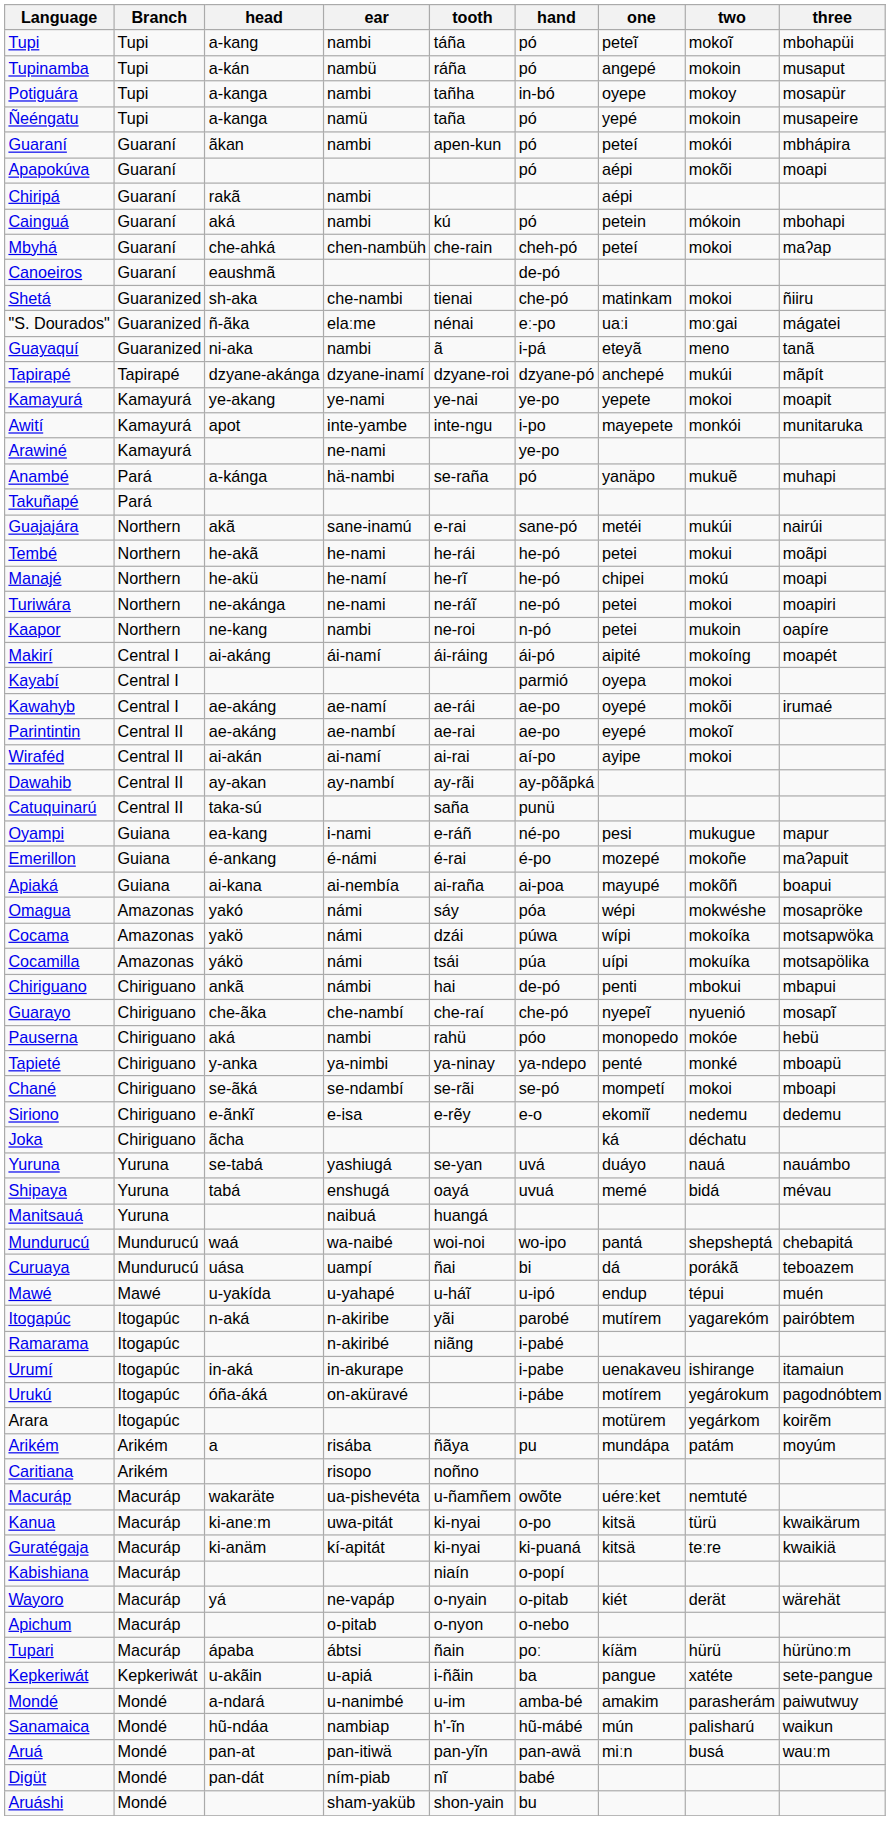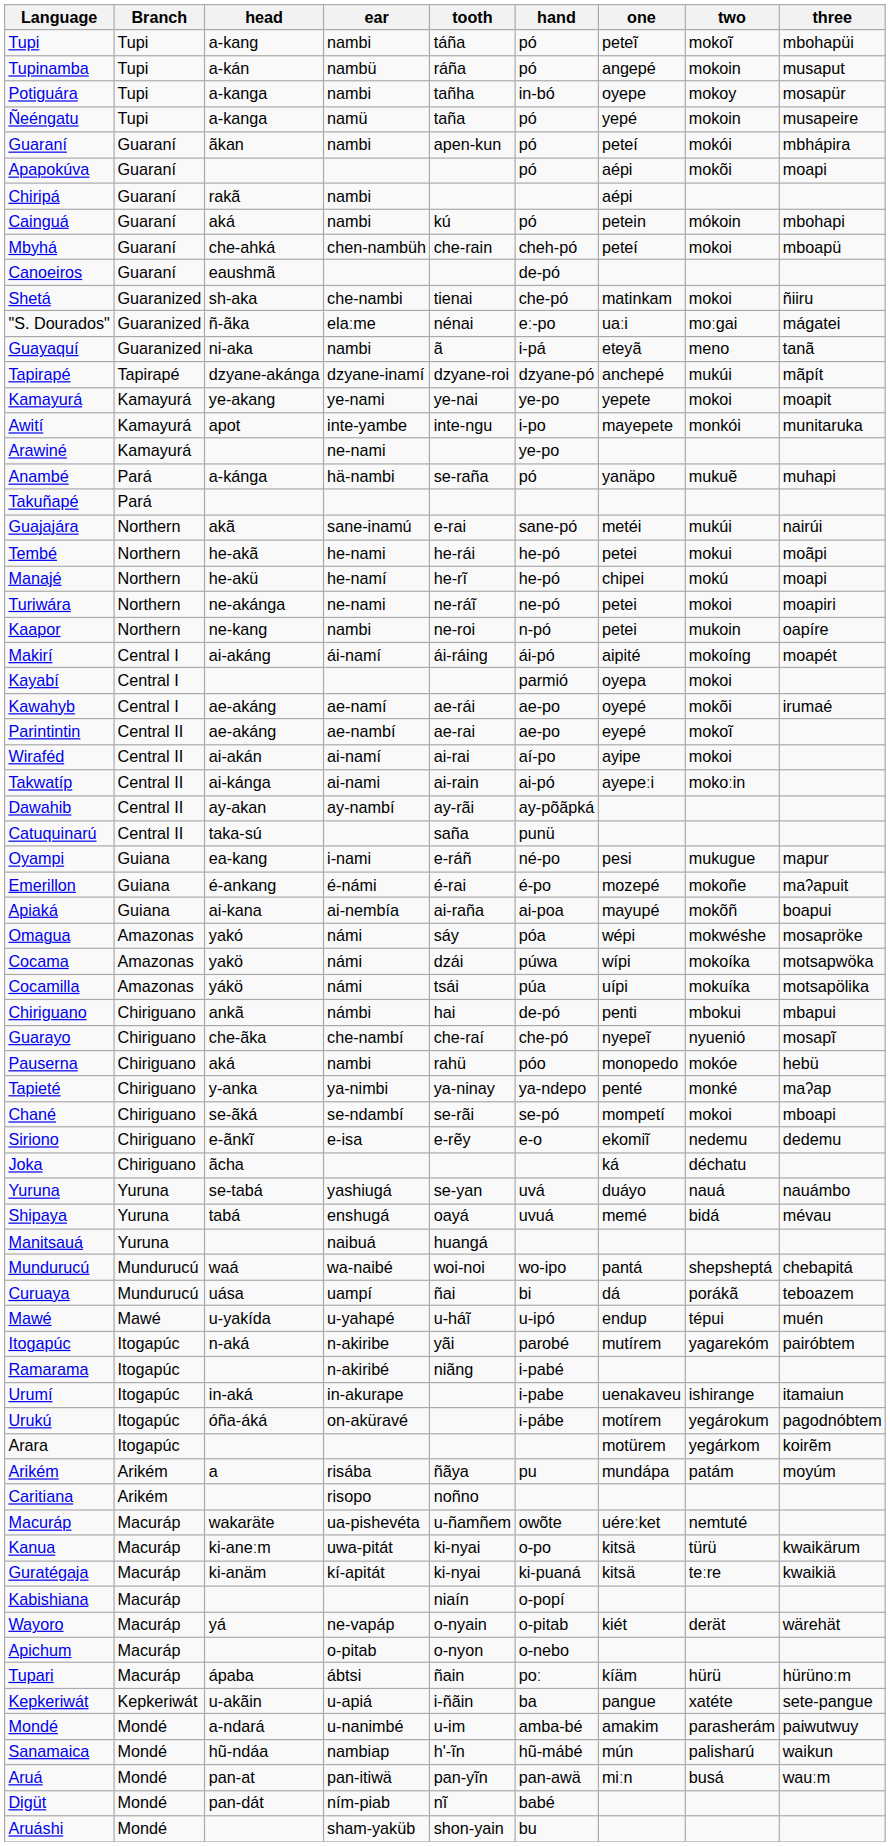 <table class="wikitable sortable" style="font-size: 85%">
 <tr>
 <th>Language</th>
 <th>Branch</th>
 <th>head</th>
 <th>ear</th>
 <th>tooth</th>
 <th>hand</th>
 <th>one</th>
 <th>two</th>
 <th>three</th>
 </tr>
 <tr>
 <td><a href='#'>Tupi</a></td>
 <td>Tupi</td>
 <td>a-kang</td>
 <td>nambi</td>
 <td>táña</td>
 <td>pó</td>
 <td>peteĩ</td>
 <td>mokoĩ</td>
 <td>mbohapüi</td>
 </tr>
 <tr>
 <td><a href='#'>Tupinamba</a></td>
 <td>Tupi</td>
 <td>a-kán</td>
 <td>nambü</td>
 <td>ráña</td>
 <td>pó</td>
 <td>angepé</td>
 <td>mokoin</td>
 <td>musaput</td>
 </tr>
 <tr>
 <td><a href='#'>Potiguára</a></td>
 <td>Tupi</td>
 <td>a-kanga</td>
 <td>nambi</td>
 <td>tañha</td>
 <td>in-bó</td>
 <td>oyepe</td>
 <td>mokoy</td>
 <td>mosapür</td>
 </tr>
 <tr>
 <td><a href='#'>Ñeéngatu</a></td>
 <td>Tupi</td>
 <td>a-kanga</td>
 <td>namü</td>
 <td>taña</td>
 <td>pó</td>
 <td>yepé</td>
 <td>mokoin</td>
 <td>musapeire</td>
 </tr>
 <tr>
 <td><a href='#'>Guaraní</a></td>
 <td>Guaraní</td>
 <td>ãkan</td>
 <td>nambi</td>
 <td>apen-kun</td>
 <td>pó</td>
 <td>peteí</td>
 <td>mokói</td>
 <td>mbhápira</td>
 </tr>
 <tr>
 <td><a href='#'>Apapokúva</a></td>
 <td>Guaraní</td>
 <td></td>
 <td></td>
 <td></td>
 <td>pó</td>
 <td>aépi</td>
 <td>mokõi</td>
 <td>moapi</td>
 </tr>
 <tr>
 <td><a href='#'>Chiripá</a></td>
 <td>Guaraní</td>
 <td>rakã</td>
 <td>nambi</td>
 <td></td>
 <td></td>
 <td>aépi</td>
 <td></td>
 <td></td>
 </tr>
 <tr>
 <td><a href='#'>Cainguá</a></td>
 <td>Guaraní</td>
 <td>aká</td>
 <td>nambi</td>
 <td>kú</td>
 <td>pó</td>
 <td>petein</td>
 <td>mókoin</td>
 <td>mbohapi</td>
 </tr>
 <tr>
 <td><a href='#'>Mbyhá</a></td>
 <td>Guaraní</td>
 <td>che-ahká</td>
 <td>chen-nambüh</td>
 <td>che-rain</td>
 <td>cheh-pó</td>
 <td>peteí</td>
 <td>mokoi</td>
-<td>maʔap</td>
+<td>mboapü</td>
 </tr>
 <tr>
 <td><a href='#'>Canoeiros</a></td>
 <td>Guaraní</td>
 <td>eaushmã</td>
 <td></td>
 <td></td>
 <td>de-pó</td>
 <td></td>
 <td></td>
 <td></td>
 </tr>
 <tr>
 <td><a href='#'>Shetá</a></td>
 <td>Guaranized</td>
 <td>sh-aka</td>
 <td>che-nambi</td>
 <td>tienai</td>
 <td>che-pó</td>
 <td>matinkam</td>
 <td>mokoi</td>
 <td>ñiiru</td>
 </tr>
 <tr>
 <td>"S. Dourados"</td>
 <td>Guaranized</td>
 <td>ñ-ãka</td>
 <td>elaːme</td>
 <td>nénai</td>
 <td>eː-po</td>
 <td>uaːi</td>
 <td>moːgai</td>
 <td>mágatei</td>
 </tr>
 <tr>
 <td><a href='#'>Guayaquí</a></td>
 <td>Guaranized</td>
 <td>ni-aka</td>
 <td>nambi</td>
 <td>ã</td>
 <td>i-pá</td>
 <td>eteyã</td>
 <td>meno</td>
 <td>tanã</td>
 </tr>
 <tr>
 <td><a href='#'>Tapirapé</a></td>
 <td>Tapirapé</td>
 <td>dzyane-akánga</td>
 <td>dzyane-inamí</td>
 <td>dzyane-roi</td>
 <td>dzyane-pó</td>
 <td>anchepé</td>
 <td>mukúi</td>
 <td>mãpít</td>
 </tr>
 <tr>
 <td><a href='#'>Kamayurá</a></td>
 <td>Kamayurá</td>
 <td>ye-akang</td>
 <td>ye-nami</td>
 <td>ye-nai</td>
 <td>ye-po</td>
 <td>yepete</td>
 <td>mokoi</td>
 <td>moapit</td>
 </tr>
 <tr>
 <td><a href='#'>Awití</a></td>
 <td>Kamayurá</td>
 <td>apot</td>
 <td>inte-yambe</td>
 <td>inte-ngu</td>
 <td>i-po</td>
 <td>mayepete</td>
 <td>monkói</td>
 <td>munitaruka</td>
 </tr>
 <tr>
 <td><a href='#'>Arawiné</a></td>
 <td>Kamayurá</td>
 <td></td>
 <td>ne-nami</td>
 <td></td>
 <td>ye-po</td>
 <td></td>
 <td></td>
 <td></td>
 </tr>
 <tr>
 <td><a href='#'>Anambé</a></td>
 <td>Pará</td>
 <td>a-kánga</td>
 <td>hä-nambi</td>
 <td>se-raña</td>
 <td>pó</td>
 <td>yanäpo</td>
 <td>mukuẽ</td>
 <td>muhapi</td>
 </tr>
 <tr>
 <td><a href='#'>Takuñapé</a></td>
 <td>Pará</td>
 <td></td>
 <td></td>
 <td></td>
 <td></td>
 <td></td>
 <td></td>
 <td></td>
 </tr>
 <tr>
 <td><a href='#'>Guajajára</a></td>
 <td>Northern</td>
 <td>akã</td>
 <td>sane-inamú</td>
 <td>e-rai</td>
 <td>sane-pó</td>
 <td>metéi</td>
 <td>mukúi</td>
 <td>nairúi</td>
 </tr>
 <tr>
 <td><a href='#'>Tembé</a></td>
 <td>Northern</td>
 <td>he-akã</td>
 <td>he-nami</td>
 <td>he-rái</td>
 <td>he-pó</td>
 <td>petei</td>
 <td>mokui</td>
 <td>moãpi</td>
 </tr>
 <tr>
 <td><a href='#'>Manajé</a></td>
 <td>Northern</td>
 <td>he-akü</td>
 <td>he-namí</td>
 <td>he-rĩ</td>
 <td>he-pó</td>
 <td>chipei</td>
 <td>mokú</td>
 <td>moapi</td>
 </tr>
 <tr>
 <td><a href='#'>Turiwára</a></td>
 <td>Northern</td>
 <td>ne-akánga</td>
 <td>ne-nami</td>
 <td>ne-ráĩ</td>
 <td>ne-pó</td>
 <td>petei</td>
 <td>mokoi</td>
 <td>moapiri</td>
 </tr>
 <tr>
 <td><a href='#'>Kaapor</a></td>
 <td>Northern</td>
 <td>ne-kang</td>
 <td>nambi</td>
 <td>ne-roi</td>
 <td>n-pó</td>
 <td>petei</td>
 <td>mukoin</td>
 <td>oapíre</td>
 </tr>
 <tr>
 <td><a href='#'>Makirí</a></td>
 <td>Central I</td>
 <td>ai-akáng</td>
 <td>ái-namí</td>
 <td>ái-ráing</td>
 <td>ái-pó</td>
 <td>aipité</td>
 <td>mokoíng</td>
 <td>moapét</td>
 </tr>
 <tr>
 <td><a href='#'>Kayabí</a></td>
 <td>Central I</td>
 <td></td>
 <td></td>
 <td></td>
 <td>parmió</td>
 <td>oyepa</td>
 <td>mokoi</td>
 <td></td>
 </tr>
 <tr>
 <td><a href='#'>Kawahyb</a></td>
 <td>Central I</td>
 <td>ae-akáng</td>
 <td>ae-namí</td>
 <td>ae-rái</td>
 <td>ae-po</td>
 <td>oyepé</td>
 <td>mokõi</td>
 <td>irumaé</td>
 </tr>
 <tr>
 <td><a href='#'>Parintintin</a></td>
 <td>Central II</td>
 <td>ae-akáng</td>
 <td>ae-nambí</td>
 <td>ae-rai</td>
 <td>ae-po</td>
 <td>eyepé</td>
 <td>mokoĩ</td>
 <td></td>
 </tr>
 <tr>
 <td><a href='#'>Wiraféd</a></td>
 <td>Central II</td>
 <td>ai-akán</td>
 <td>ai-namí</td>
 <td>ai-rai</td>
 <td>aí-po</td>
 <td>ayipe</td>
 <td>mokoi</td>
 <td></td>
 </tr>
 <tr>
+<td><a href='#'>Takwatíp</a></td>
+<td>Central II</td>
+<td>ai-kánga</td>
+<td>ai-nami</td>
+<td>ai-rain</td>
+<td>ai-pó</td>
+<td>ayepeːi</td>
+<td>mokoːin</td>
+<td></td>
+</tr>
+<tr>
 <td><a href='#'>Dawahib</a></td>
 <td>Central II</td>
 <td>ay-akan</td>
 <td>ay-nambí</td>
 <td>ay-rãi</td>
 <td>ay-põãpká</td>
 <td></td>
 <td></td>
 <td></td>
 </tr>
 <tr>
 <td><a href='#'>Catuquinarú</a></td>
 <td>Central II</td>
 <td>taka-sú</td>
 <td></td>
 <td>saña</td>
 <td>punü</td>
 <td></td>
 <td></td>
 <td></td>
 </tr>
 <tr>
 <td><a href='#'>Oyampi</a></td>
 <td>Guiana</td>
 <td>ea-kang</td>
 <td>i-nami</td>
 <td>e-ráñ</td>
 <td>né-po</td>
 <td>pesi</td>
 <td>mukugue</td>
 <td>mapur</td>
 </tr>
 <tr>
 <td><a href='#'>Emerillon</a></td>
 <td>Guiana</td>
 <td>é-ankang</td>
 <td>é-námi</td>
 <td>é-rai</td>
 <td>é-po</td>
 <td>mozepé</td>
 <td>mokoñe</td>
 <td>maʔapuit</td>
 </tr>
 <tr>
 <td><a href='#'>Apiaká</a></td>
 <td>Guiana</td>
 <td>ai-kana</td>
 <td>ai-nembía</td>
 <td>ai-raña</td>
 <td>ai-poa</td>
 <td>mayupé</td>
 <td>mokõñ</td>
 <td>boapui</td>
 </tr>
 <tr>
 <td><a href='#'>Omagua</a></td>
 <td>Amazonas</td>
 <td>yakó</td>
 <td>námi</td>
 <td>sáy</td>
 <td>póa</td>
 <td>wépi</td>
 <td>mokwéshe</td>
 <td>mosapröke</td>
 </tr>
 <tr>
 <td><a href='#'>Cocama</a></td>
 <td>Amazonas</td>
 <td>yakö</td>
 <td>námi</td>
 <td>dzái</td>
 <td>púwa</td>
 <td>wípi</td>
 <td>mokoíka</td>
 <td>motsapwöka</td>
 </tr>
 <tr>
 <td><a href='#'>Cocamilla</a></td>
 <td>Amazonas</td>
 <td>yákö</td>
 <td>námi</td>
 <td>tsái</td>
 <td>púa</td>
 <td>uípi</td>
 <td>mokuíka</td>
 <td>motsapölika</td>
 </tr>
 <tr>
 <td><a href='#'>Chiriguano</a></td>
 <td>Chiriguano</td>
 <td>ankã</td>
 <td>námbi</td>
 <td>hai</td>
 <td>de-pó</td>
 <td>penti</td>
 <td>mbokui</td>
 <td>mbapui</td>
 </tr>
 <tr>
 <td><a href='#'>Guarayo</a></td>
 <td>Chiriguano</td>
 <td>che-ãka</td>
 <td>che-nambí</td>
 <td>che-raí</td>
 <td>che-pó</td>
 <td>nyepeĩ</td>
 <td>nyuenió</td>
 <td>mosapĩ</td>
 </tr>
 <tr>
 <td><a href='#'>Pauserna</a></td>
 <td>Chiriguano</td>
 <td>aká</td>
 <td>nambi</td>
 <td>rahü</td>
 <td>póo</td>
 <td>monopedo</td>
 <td>mokóe</td>
 <td>hebü</td>
 </tr>
 <tr>
 <td><a href='#'>Tapieté</a></td>
 <td>Chiriguano</td>
 <td>y-anka</td>
 <td>ya-nimbi</td>
 <td>ya-ninay</td>
 <td>ya-ndepo</td>
 <td>penté</td>
 <td>monké</td>
-<td>mboapü</td>
+<td>maʔap</td>
 </tr>
 <tr>
 <td><a href='#'>Chané</a></td>
 <td>Chiriguano</td>
 <td>se-ãká</td>
 <td>se-ndambí</td>
 <td>se-rãi</td>
 <td>se-pó</td>
 <td>mompetí</td>
 <td>mokoi</td>
 <td>mboapi</td>
 </tr>
 <tr>
 <td><a href='#'>Siriono</a></td>
 <td>Chiriguano</td>
 <td>e-ãnkĩ</td>
 <td>e-isa</td>
 <td>e-rẽy</td>
 <td>e-o</td>
 <td>ekomiĩ</td>
 <td>nedemu</td>
 <td>dedemu</td>
 </tr>
 <tr>
 <td><a href='#'>Joka</a></td>
 <td>Chiriguano</td>
 <td>ãcha</td>
 <td></td>
 <td></td>
 <td></td>
 <td>ká</td>
 <td>déchatu</td>
 <td></td>
 </tr>
 <tr>
 <td><a href='#'>Yuruna</a></td>
 <td>Yuruna</td>
 <td>se-tabá</td>
 <td>yashiugá</td>
 <td>se-yan</td>
 <td>uvá</td>
 <td>duáyo</td>
 <td>nauá</td>
 <td>nauámbo</td>
 </tr>
 <tr>
 <td><a href='#'>Shipaya</a></td>
 <td>Yuruna</td>
 <td>tabá</td>
 <td>enshugá</td>
 <td>oayá</td>
 <td>uvuá</td>
 <td>memé</td>
 <td>bidá</td>
 <td>mévau</td>
 </tr>
 <tr>
 <td><a href='#'>Manitsauá</a></td>
 <td>Yuruna</td>
 <td></td>
 <td>naibuá</td>
 <td>huangá</td>
 <td></td>
 <td></td>
 <td></td>
 <td></td>
 </tr>
 <tr>
 <td><a href='#'>Mundurucú</a></td>
 <td>Mundurucú</td>
 <td>waá</td>
 <td>wa-naibé</td>
 <td>woi-noi</td>
 <td>wo-ipo</td>
 <td>pantá</td>
 <td>shepsheptá</td>
 <td>chebapitá</td>
 </tr>
 <tr>
 <td><a href='#'>Curuaya</a></td>
 <td>Mundurucú</td>
 <td>uása</td>
 <td>uampí</td>
 <td>ñai</td>
 <td>bi</td>
 <td>dá</td>
 <td>porákã</td>
 <td>teboazem</td>
 </tr>
 <tr>
 <td><a href='#'>Mawé</a></td>
 <td>Mawé</td>
 <td>u-yakída</td>
 <td>u-yahapé</td>
 <td>u-háĩ</td>
 <td>u-ipó</td>
 <td>endup</td>
 <td>tépui</td>
 <td>muén</td>
 </tr>
 <tr>
 <td><a href='#'>Itogapúc</a></td>
 <td>Itogapúc</td>
 <td>n-aká</td>
 <td>n-akiribe</td>
 <td>yãi</td>
 <td>parobé</td>
 <td>mutírem</td>
 <td>yagarekóm</td>
 <td>pairóbtem</td>
 </tr>
 <tr>
 <td><a href='#'>Ramarama</a></td>
 <td>Itogapúc</td>
 <td></td>
 <td>n-akiribé</td>
 <td>niãng</td>
 <td>i-pabé</td>
 <td></td>
 <td></td>
 <td></td>
 </tr>
 <tr>
 <td><a href='#'>Urumí</a></td>
 <td>Itogapúc</td>
 <td>in-aká</td>
 <td>in-akurape</td>
 <td></td>
 <td>i-pabe</td>
 <td>uenakaveu</td>
 <td>ishirange</td>
 <td>itamaiun</td>
 </tr>
 <tr>
 <td><a href='#'>Urukú</a></td>
 <td>Itogapúc</td>
 <td>óña-áká</td>
 <td>on-aküravé</td>
 <td></td>
 <td>i-pábe</td>
 <td>motírem</td>
 <td>yegárokum</td>
 <td>pagodnóbtem</td>
 </tr>
 <tr>
 <td>Arara</td>
 <td>Itogapúc</td>
 <td></td>
 <td></td>
 <td></td>
 <td></td>
 <td>motürem</td>
 <td>yegárkom</td>
 <td>koirẽm</td>
 </tr>
 <tr>
 <td><a href='#'>Arikém</a></td>
 <td>Arikém</td>
 <td>a</td>
 <td>risába</td>
 <td>ñãya</td>
 <td>pu</td>
 <td>mundápa</td>
 <td>patám</td>
 <td>moyúm</td>
 </tr>
 <tr>
 <td><a href='#'>Caritiana</a></td>
 <td>Arikém</td>
 <td></td>
 <td>risopo</td>
 <td>noñno</td>
 <td></td>
 <td></td>
 <td></td>
 <td></td>
 </tr>
 <tr>
 <td><a href='#'>Macuráp</a></td>
 <td>Macuráp</td>
 <td>wakaräte</td>
 <td>ua-pishevéta</td>
 <td>u-ñamñem</td>
 <td>owõte</td>
 <td>uéreːket</td>
 <td>nemtuté</td>
 <td></td>
 </tr>
 <tr>
 <td><a href='#'>Kanua</a></td>
 <td>Macuráp</td>
 <td>ki-aneːm</td>
 <td>uwa-pitát</td>
 <td>ki-nyai</td>
 <td>o-po</td>
 <td>kitsä</td>
 <td>türü</td>
 <td>kwaikärum</td>
 </tr>
 <tr>
 <td><a href='#'>Guratégaja</a></td>
 <td>Macuráp</td>
 <td>ki-anäm</td>
 <td>kí-apitát</td>
 <td>ki-nyai</td>
 <td>ki-puaná</td>
 <td>kitsä</td>
 <td>teːre</td>
 <td>kwaikiä</td>
 </tr>
 <tr>
 <td><a href='#'>Kabishiana</a></td>
 <td>Macuráp</td>
 <td></td>
 <td></td>
 <td>niaín</td>
 <td>o-popí</td>
 <td></td>
 <td></td>
 <td></td>
 </tr>
 <tr>
 <td><a href='#'>Wayoro</a></td>
 <td>Macuráp</td>
 <td>yá</td>
 <td>ne-vapáp</td>
 <td>o-nyain</td>
 <td>o-pitab</td>
 <td>kiét</td>
 <td>derät</td>
 <td>wärehät</td>
 </tr>
 <tr>
 <td><a href='#'>Apichum</a></td>
 <td>Macuráp</td>
 <td></td>
 <td>o-pitab</td>
 <td>o-nyon</td>
 <td>o-nebo</td>
 <td></td>
 <td></td>
 <td></td>
 </tr>
 <tr>
 <td><a href='#'>Tupari</a></td>
 <td>Macuráp</td>
 <td>ápaba</td>
 <td>ábtsi</td>
 <td>ñain</td>
 <td>poː</td>
 <td>kíäm</td>
 <td>hürü</td>
 <td>hürünoːm</td>
 </tr>
 <tr>
 <td><a href='#'>Kepkeriwát</a></td>
 <td>Kepkeriwát</td>
 <td>u-akãin</td>
 <td>u-apiá</td>
 <td>i-ñãin</td>
 <td>ba</td>
 <td>pangue</td>
 <td>xatéte</td>
 <td>sete-pangue</td>
 </tr>
 <tr>
 <td><a href='#'>Mondé</a></td>
 <td>Mondé</td>
 <td>a-ndará</td>
 <td>u-nanimbé</td>
 <td>u-im</td>
 <td>amba-bé</td>
 <td>amakim</td>
 <td>parasherám</td>
 <td>paiwutwuy</td>
 </tr>
 <tr>
 <td><a href='#'>Sanamaica</a></td>
 <td>Mondé</td>
 <td>hũ-ndáa</td>
 <td>nambiap</td>
 <td>h'-ĩn</td>
 <td>hũ-mábé</td>
 <td>mún</td>
 <td>palisharú</td>
 <td>waikun</td>
 </tr>
 <tr>
 <td><a href='#'>Aruá</a></td>
 <td>Mondé</td>
 <td>pan-at</td>
 <td>pan-itiwä</td>
 <td>pan-yĩn</td>
 <td>pan-awä</td>
 <td>miːn</td>
 <td>busá</td>
 <td>wauːm</td>
 </tr>
 <tr>
 <td><a href='#'>Digüt</a></td>
 <td>Mondé</td>
 <td>pan-dát</td>
 <td>ním-piab</td>
 <td>nĩ</td>
 <td>babé</td>
 <td></td>
 <td></td>
 <td></td>
 </tr>
 <tr>
 <td><a href='#'>Aruáshi</a></td>
 <td>Mondé</td>
 <td></td>
 <td>sham-yaküb</td>
 <td>shon-yain</td>
 <td>bu</td>
 <td></td>
 <td></td>
 <td></td>
 </tr>
 </table>
